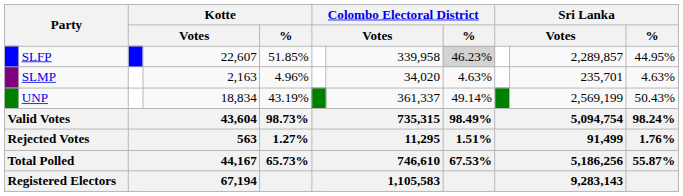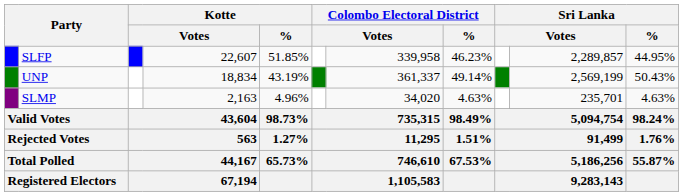 <table class="wikitable">
 <tr>
 <th colspan="2" width="144px"rowspan="2">Party</th>
 <th colspan="3" width="216px">Kotte</th>
 <th colspan="3" width="216px"><a href='#'>Colombo Electoral District</a></th>
 <th colspan="3" width="216px">Sri Lanka</th>
 </tr>
 <tr>
 <th colspan="2" width="144px">Votes</th>
 <th>%</th>
 <th colspan="2" width="144px">Votes</th>
 <th>%</th>
 <th colspan="2" width="144px">Votes</th>
 <th>%</th>
 </tr>
 <tr>
 <td style="background-color:blue;" width="10px"></td>
 <td style="text-align:left;"><a href='#'>SLFP</a></td>
 <td style="background-color:blue;" width="10px"></td>
 <td style="text-align:right;">22,607</td>
 <td style="text-align:right;">51.85%</td>
 <td style="background-color:white;" width="10px"></td>
 <td style="text-align:right;">339,958</td>
-<td style="background: lightgrey; text-align:right;">46.23%</td>
+<td style="text-align:right;">46.23%</td>
 <td style="background-color:white;" width="10px"></td>
 <td style="text-align:right;">2,289,857</td>
 <td style="text-align:right;">44.95%</td>
+</tr>
+<tr>
+<td style="background-color:green;" width="10px"></td>
+<td style="text-align:left;"><a href='#'>UNP</a></td>
+<td style="background-color:white;" width="10px"></td>
+<td style="text-align:right;">18,834</td>
+<td style="text-align:right;">43.19%</td>
+<td style="background-color:green;" width="10px"></td>
+<td style="text-align:right;">361,337</td>
+<td style="text-align:right;">49.14%</td>
+<td style="background-color:green;" width="10px"></td>
+<td style="text-align:right;">2,569,199</td>
+<td style="text-align:right;">50.43%</td>
 </tr>
 <tr>
 <td style="background-color:purple;" width="10px"></td>
 <td style="text-align:left;"><a href='#'>SLMP</a></td>
 <td style="background-color:white;" width="10px"></td>
 <td style="text-align:right;">2,163</td>
 <td style="text-align:right;">4.96%</td>
 <td style="background-color:white;" width="10px"></td>
 <td style="text-align:right;">34,020</td>
 <td style="text-align:right;">4.63%</td>
 <td style="background-color:white;" width="10px"></td>
 <td style="text-align:right;">235,701</td>
 <td style="text-align:right;">4.63%</td>
-</tr>
-<tr>
-<td style="background-color:green;" width="10px"></td>
-<td style="text-align:left;"><a href='#'>UNP</a></td>
-<td style="background-color:white;" width="10px"></td>
-<td style="text-align:right;">18,834</td>
-<td style="text-align:right;">43.19%</td>
-<td style="background-color:green;" width="10px"></td>
-<td style="text-align:right;">361,337</td>
-<td style="text-align:right;">49.14%</td>
-<td style="background-color:green;" width="10px"></td>
-<td style="text-align:right;">2,569,199</td>
-<td style="text-align:right;">50.43%</td>
 </tr>
 <tr>
 <th colspan="2" width="144px"style="text-align:left;">Valid Votes</th>
 <th style="text-align:right;"colspan="2" width="144px">43,604</th>
 <th style="text-align:right;">98.73%</th>
 <th style="text-align:right;"colspan="2" width="144px">735,315</th>
 <th style="text-align:right;">98.49%</th>
 <th style="text-align:right;"colspan="2" width="144px">5,094,754</th>
 <th style="text-align:right;">98.24%</th>
 </tr>
 <tr>
 <th colspan="2" width="144px"style="text-align:left;">Rejected Votes</th>
 <th style="text-align:right;"colspan="2" width="144px">563</th>
 <th style="text-align:right;">1.27%</th>
 <th style="text-align:right;"colspan="2" width="144px">11,295</th>
 <th style="text-align:right;">1.51%</th>
 <th style="text-align:right;"colspan="2" width="144px">91,499</th>
 <th style="text-align:right;">1.76%</th>
 </tr>
 <tr>
 <th colspan="2" width="144px"style="text-align:left;">Total Polled</th>
 <th style="text-align:right;"colspan="2" width="144px">44,167</th>
 <th style="text-align:right;">65.73%</th>
 <th style="text-align:right;"colspan="2" width="144px">746,610</th>
 <th style="text-align:right;">67.53%</th>
 <th style="text-align:right;"colspan="2" width="144px">5,186,256</th>
 <th style="text-align:right;">55.87%</th>
 </tr>
 <tr>
 <th colspan="2" width="144px"style="text-align:left;">Registered Electors</th>
 <th style="text-align:right;"colspan="2" width="144px">67,194</th>
 <th></th>
 <th style="text-align:right;"colspan="2" width="144px">1,105,583</th>
 <th></th>
 <th style="text-align:right;"colspan="2" width="144px">9,283,143</th>
 <th></th>
 </tr>
 </table>
